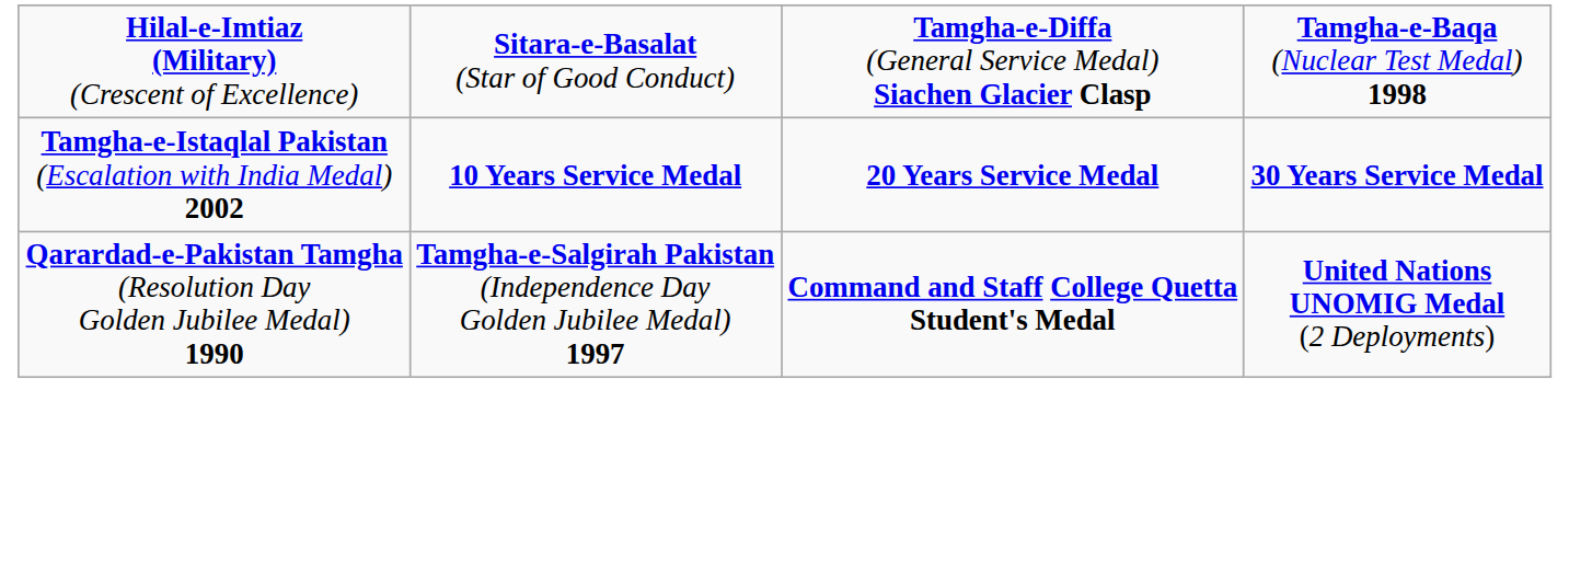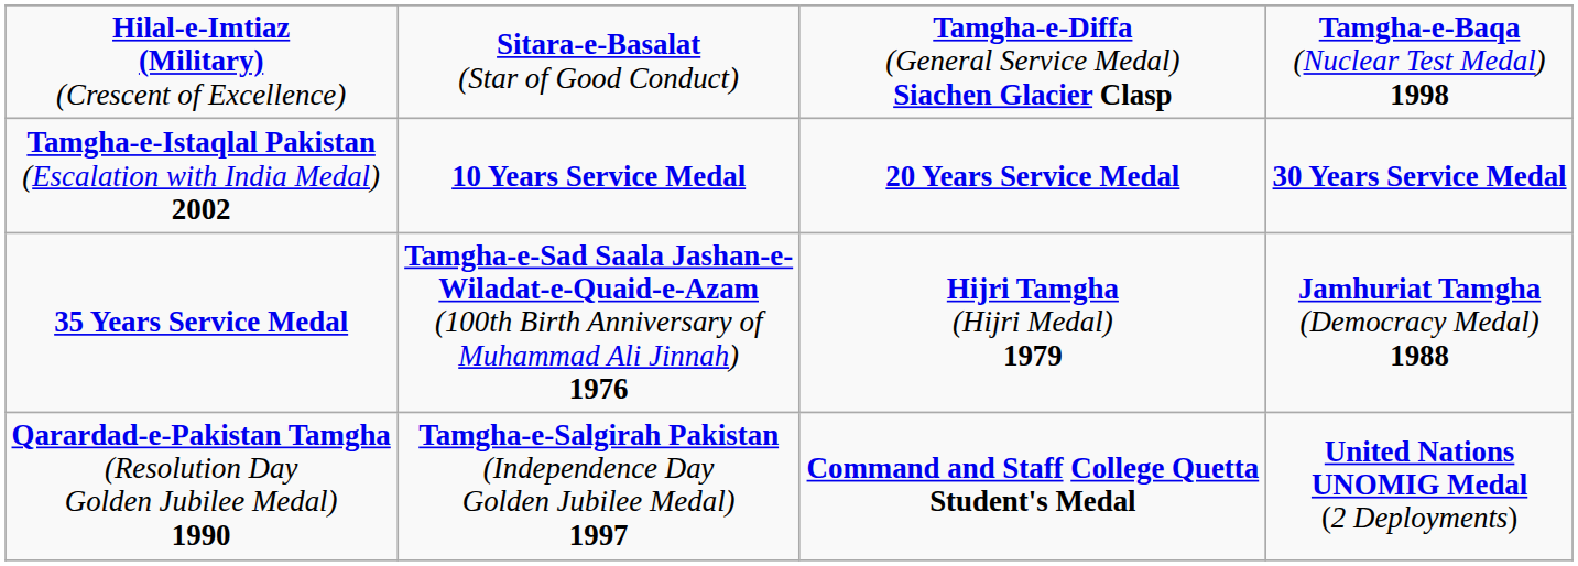 <table class="wikitable" style="margin:1em auto; text-align:center;">
 <tr>
 <td><strong><a href='#'>Hilal-e-Imtiaz</a></strong><br><strong><a href='#'>(Military)</a></strong><br><em>(Crescent of Excellence)</em></td>
 <td><strong><a href='#'>Sitara-e-Basalat</a></strong><br><em>(Star of Good Conduct)</em></td>
 <td><strong><a href='#'>Tamgha-e-Diffa</a></strong><br><em>(General Service Medal)</em><br><strong><a href='#'>Siachen Glacier</a> Clasp</strong></td>
 <td><strong><a href='#'>Tamgha-e-Baqa</a></strong><br><em>(<a href='#'>Nuclear Test Medal</a>)</em><br><strong>1998</strong></td>
 </tr>
 <tr>
 <td><strong><a href='#'>Tamgha-e-Istaqlal Pakistan</a></strong><br><em>(<a href='#'>Escalation with India Medal</a>)</em><br><strong>2002</strong></td>
 <td><strong><a href='#'>10 Years Service Medal</a></strong></td>
 <td><strong><a href='#'>20 Years Service Medal</a></strong></td>
 <td><strong><a href='#'>30 Years Service Medal</a></strong></td>
 </tr>
 <tr>
+<td><strong><a href='#'>35 Years Service Medal</a></strong></td>
+<td><strong><a href='#'>Tamgha-e-Sad Saala Jashan-e-</a></strong><br><strong><a href='#'>Wiladat-e-Quaid-e-Azam</a></strong><br><em>(100th Birth Anniversary of</em><br><em><a href='#'>Muhammad Ali Jinnah</a>)</em><br><strong>1976</strong></td>
+<td><strong><a href='#'>Hijri Tamgha</a></strong><br><em>(Hijri Medal)</em><br><strong>1979</strong></td>
+<td><strong><a href='#'>Jamhuriat Tamgha</a></strong><br><em>(Democracy Medal)</em><br><strong>1988</strong></td>
+</tr>
+<tr>
 <td><strong><a href='#'>Qarardad-e-Pakistan Tamgha</a></strong><br><em>(Resolution Day</em><br><em>Golden Jubilee Medal)</em><br><strong>1990</strong></td>
 <td><strong><a href='#'>Tamgha-e-Salgirah Pakistan</a></strong><br><em>(Independence Day</em><br><em>Golden Jubilee Medal)</em><br><strong>1997</strong></td>
 <td><strong><a href='#'>Command and Staff</a></strong> <strong><a href='#'>College Quetta</a></strong><br><strong>Student's Medal</strong></td>
 <td><strong><a href='#'>United Nations</a></strong><br><strong><a href='#'>UNOMIG Medal</a></strong><br>(<em>2 Deployments</em>)</td>
 </tr>
 </table>
